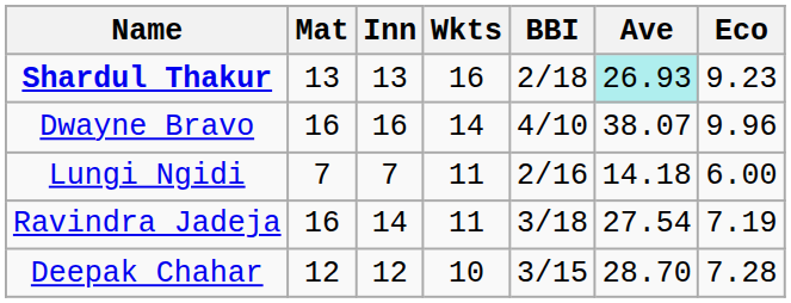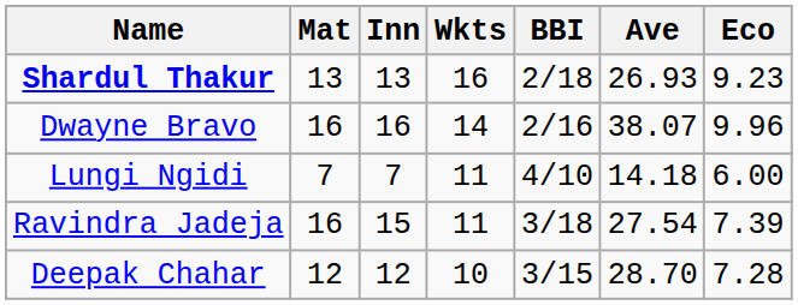 <table class="wikitable"  style="text-align:center;">
 <tr>
 <th>Name</th>
 <th>Mat</th>
 <th>Inn</th>
 <th>Wkts</th>
 <th>BBI</th>
 <th>Ave</th>
 <th>Eco</th>
 </tr>
 <tr>
 <td><strong><a href='#'>Shardul Thakur</a></strong></td>
 <td>13</td>
 <td>13</td>
 <td>16</td>
 <td>2/18</td>
-<td style="background: paleturquoise;">26.93</td>
+<td>26.93</td>
 <td>9.23</td>
 </tr>
 <tr>
 <td><a href='#'>Dwayne Bravo</a></td>
 <td>16</td>
 <td>16</td>
 <td>14</td>
-<td>4/10</td>
+<td>2/16</td>
 <td>38.07</td>
 <td>9.96</td>
 </tr>
 <tr>
 <td><a href='#'>Lungi Ngidi</a></td>
 <td>7</td>
 <td>7</td>
 <td>11</td>
-<td>2/16</td>
+<td>4/10</td>
 <td>14.18</td>
 <td>6.00</td>
 </tr>
 <tr>
 <td><a href='#'>Ravindra Jadeja</a></td>
 <td>16</td>
-<td>14</td>
+<td>15</td>
 <td>11</td>
 <td>3/18</td>
 <td>27.54</td>
-<td>7.19</td>
+<td>7.39</td>
 </tr>
 <tr>
 <td><a href='#'>Deepak Chahar</a></td>
 <td>12</td>
 <td>12</td>
 <td>10</td>
 <td>3/15</td>
 <td>28.70</td>
 <td>7.28</td>
 </tr>
 </table>
